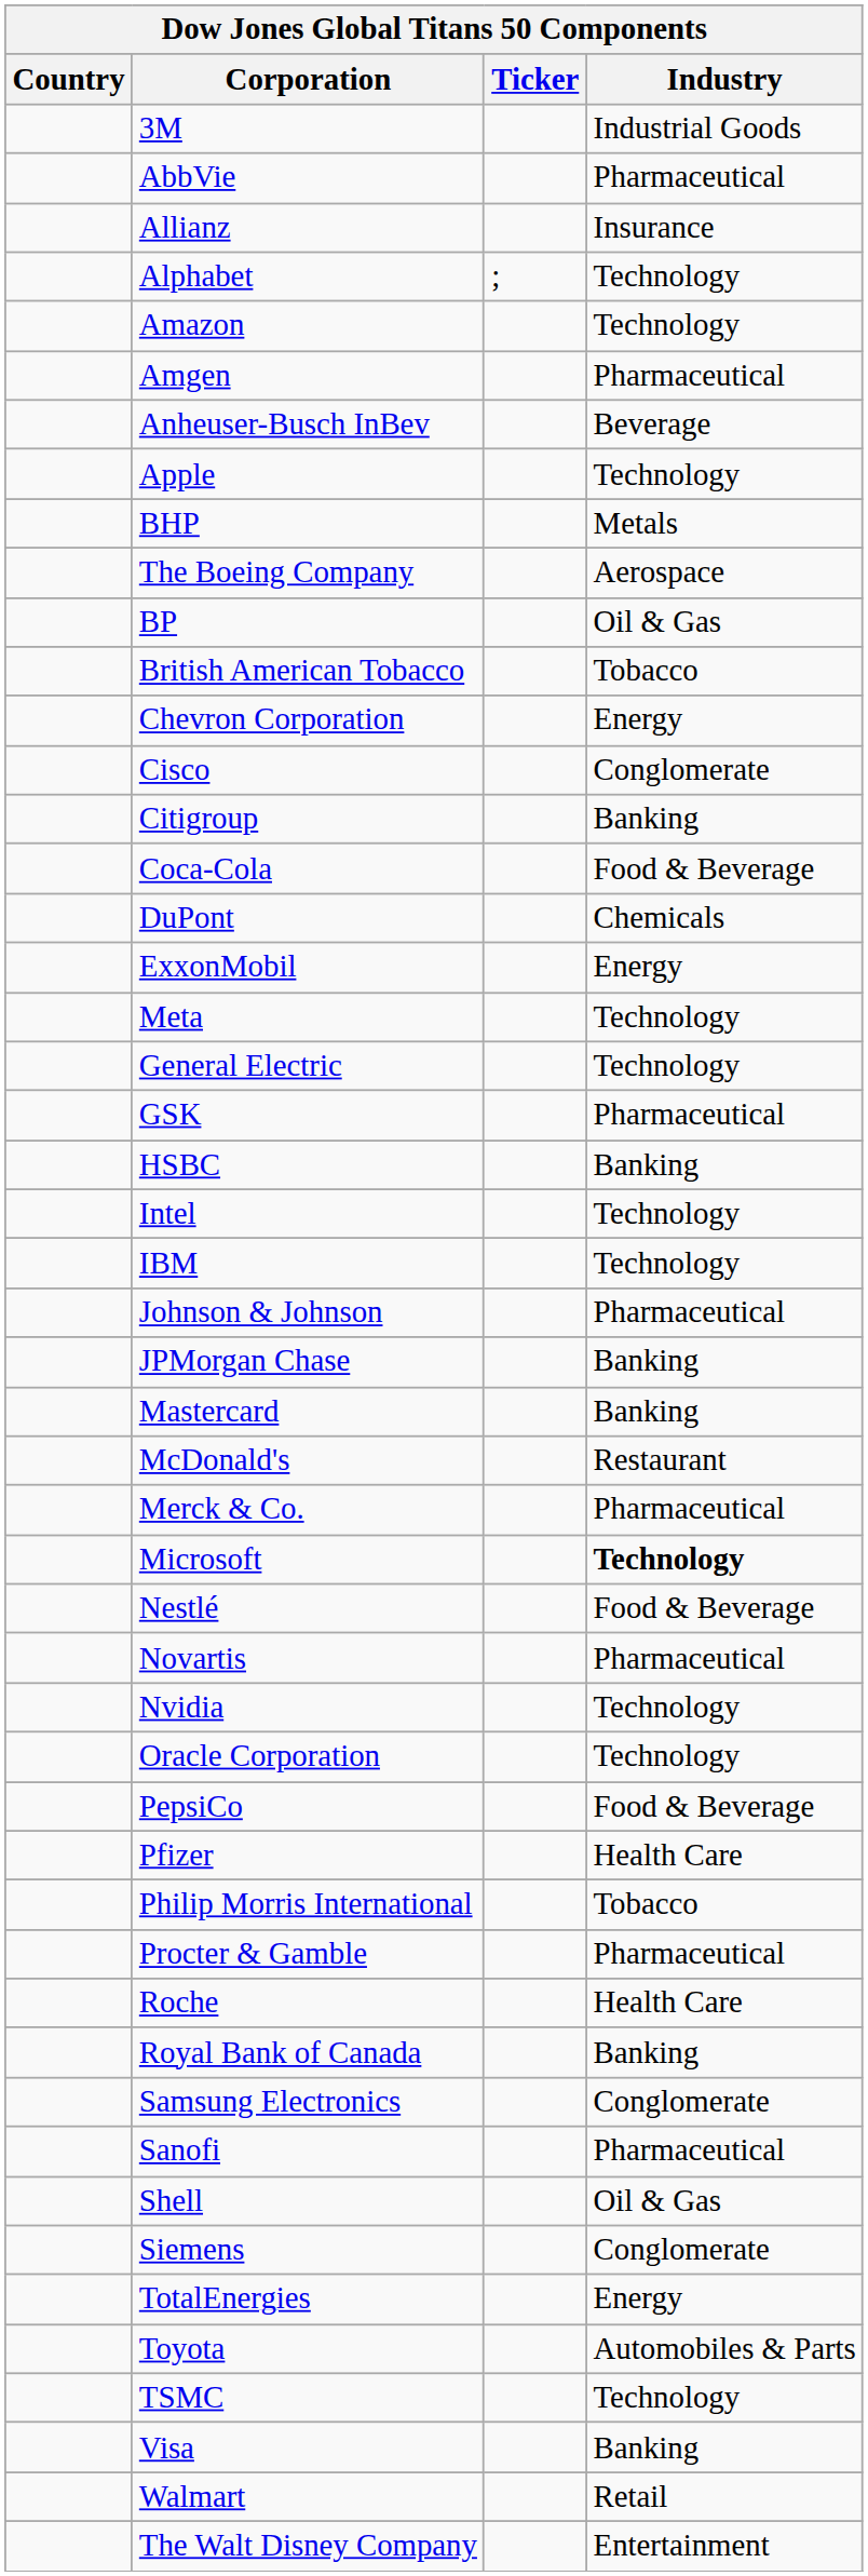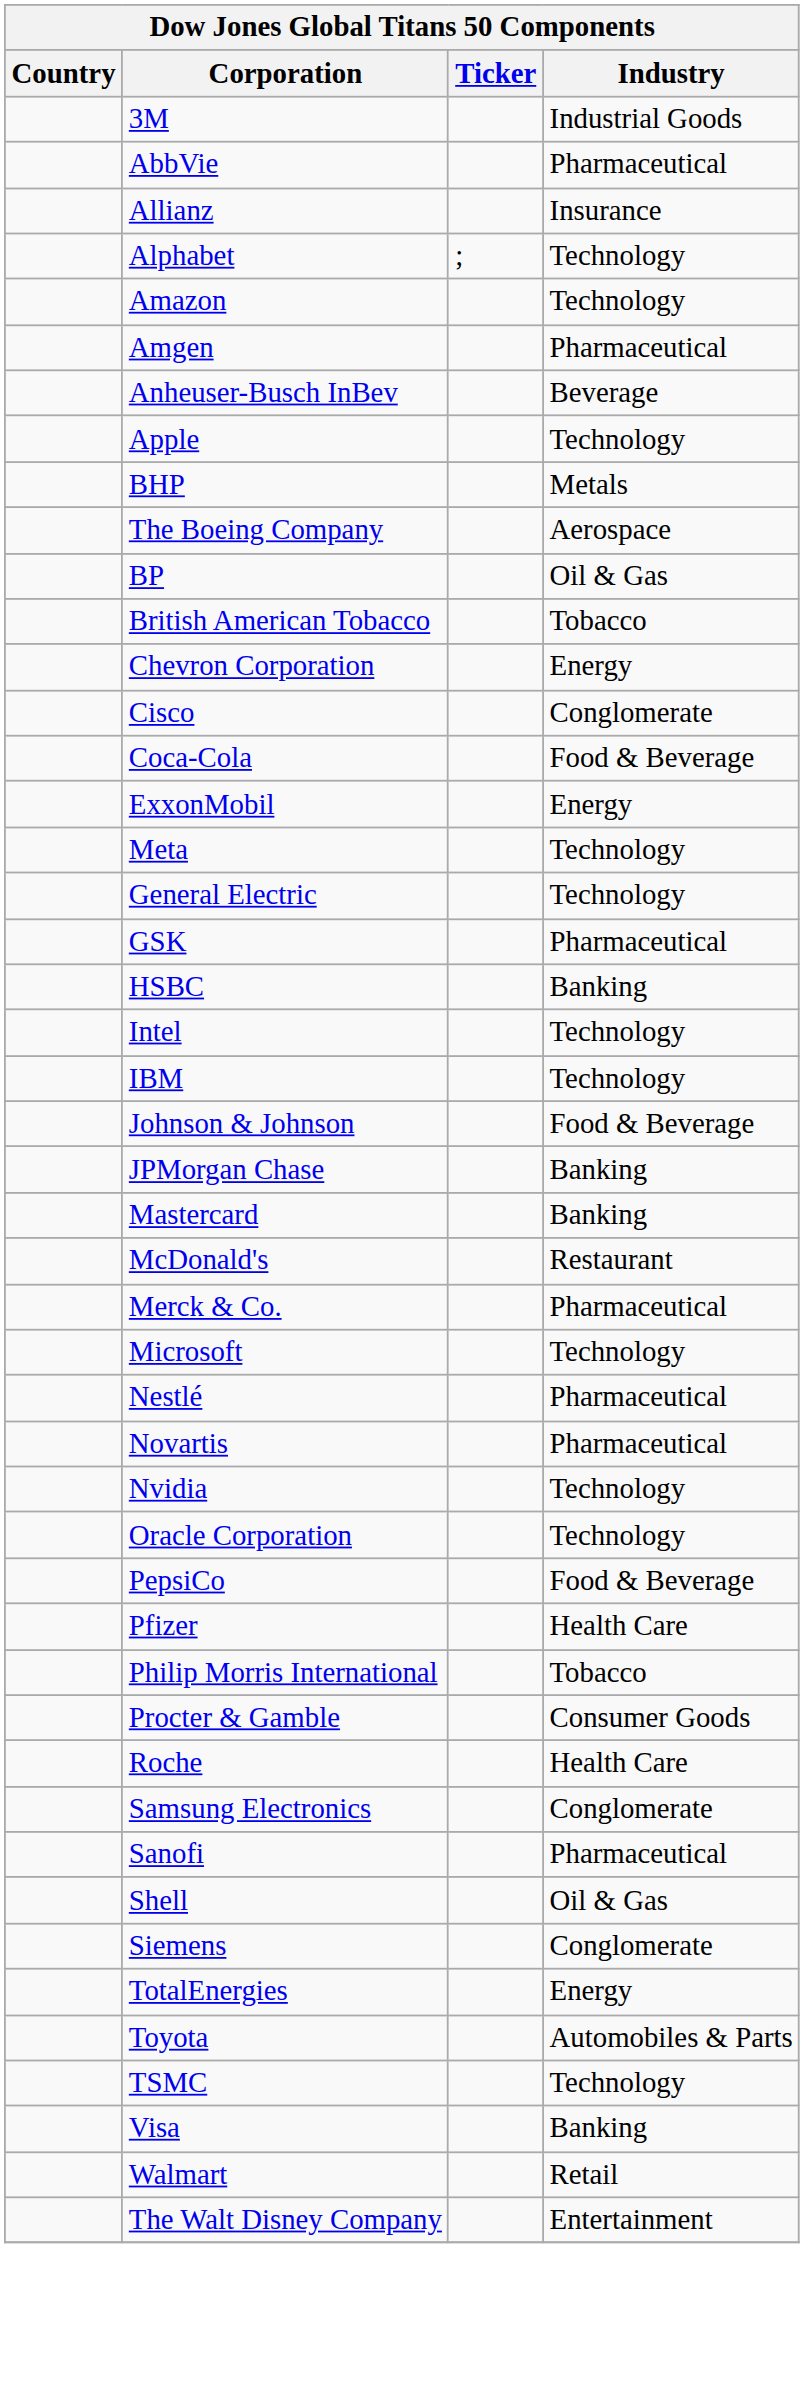 <table class="wikitable sortable" border="1">
 <tr>
 <th colspan="4">Dow Jones Global Titans 50 Components</th>
 </tr>
 <tr>
 <th>Country</th>
 <th>Corporation</th>
 <th><a href='#'>Ticker</a></th>
 <th>Industry</th>
 </tr>
 <tr>
 <td></td>
 <td><a href='#'>3M</a></td>
 <td></td>
 <td>Industrial Goods</td>
 </tr>
 <tr>
 <td></td>
 <td><a href='#'>AbbVie</a></td>
 <td></td>
 <td>Pharmaceutical</td>
 </tr>
 <tr>
 <td></td>
 <td><a href='#'>Allianz</a></td>
 <td></td>
 <td>Insurance</td>
 </tr>
 <tr>
 <td></td>
 <td><a href='#'>Alphabet</a></td>
 <td>; </td>
 <td>Technology</td>
 </tr>
 <tr>
 <td></td>
 <td><a href='#'>Amazon</a></td>
 <td></td>
 <td>Technology</td>
 </tr>
 <tr>
 <td></td>
 <td><a href='#'>Amgen</a></td>
 <td></td>
 <td>Pharmaceutical</td>
 </tr>
 <tr>
 <td></td>
 <td><a href='#'>Anheuser-Busch InBev</a></td>
 <td></td>
 <td>Beverage</td>
 </tr>
 <tr>
 <td></td>
 <td><a href='#'>Apple</a></td>
 <td></td>
 <td>Technology</td>
 </tr>
 <tr>
 <td></td>
 <td><a href='#'>BHP</a></td>
 <td></td>
 <td>Metals</td>
 </tr>
 <tr>
 <td></td>
 <td><a href='#'>The Boeing Company</a></td>
 <td></td>
 <td>Aerospace</td>
 </tr>
 <tr>
 <td></td>
 <td><a href='#'>BP</a></td>
 <td></td>
 <td>Oil & Gas</td>
 </tr>
 <tr>
 <td></td>
 <td><a href='#'>British American Tobacco</a></td>
 <td></td>
 <td>Tobacco</td>
 </tr>
 <tr>
 <td></td>
 <td><a href='#'>Chevron Corporation</a></td>
 <td></td>
 <td>Energy</td>
 </tr>
 <tr>
 <td></td>
 <td><a href='#'>Cisco</a></td>
 <td></td>
 <td>Conglomerate</td>
 </tr>
 <tr>
 <td></td>
-<td><a href='#'>Citigroup</a></td>
-<td></td>
-<td>Banking</td>
-</tr>
-<tr>
-<td></td>
 <td><a href='#'>Coca-Cola</a></td>
 <td></td>
 <td>Food & Beverage</td>
-</tr>
-<tr>
-<td></td>
-<td><a href='#'>DuPont</a></td>
-<td></td>
-<td>Chemicals</td>
 </tr>
 <tr>
 <td></td>
 <td><a href='#'>ExxonMobil</a></td>
 <td></td>
 <td>Energy</td>
 </tr>
 <tr>
 <td></td>
 <td><a href='#'>Meta</a></td>
 <td></td>
 <td>Technology</td>
 </tr>
 <tr>
 <td></td>
 <td><a href='#'>General Electric</a></td>
 <td></td>
 <td>Technology</td>
 </tr>
 <tr>
 <td></td>
 <td><a href='#'>GSK</a></td>
 <td></td>
 <td>Pharmaceutical</td>
 </tr>
 <tr>
 <td></td>
 <td><a href='#'>HSBC</a></td>
 <td></td>
 <td>Banking</td>
 </tr>
 <tr>
 <td></td>
 <td><a href='#'>Intel</a></td>
 <td></td>
 <td>Technology</td>
 </tr>
 <tr>
 <td></td>
 <td><a href='#'>IBM</a></td>
 <td></td>
 <td>Technology</td>
 </tr>
 <tr>
 <td></td>
 <td><a href='#'>Johnson & Johnson</a></td>
 <td></td>
-<td>Pharmaceutical</td>
+<td>Food & Beverage</td>
 </tr>
 <tr>
 <td></td>
 <td><a href='#'>JPMorgan Chase</a></td>
 <td></td>
 <td>Banking</td>
 </tr>
 <tr>
 <td></td>
 <td><a href='#'>Mastercard</a></td>
 <td></td>
 <td>Banking</td>
 </tr>
 <tr>
 <td></td>
 <td><a href='#'>McDonald's</a></td>
 <td></td>
 <td>Restaurant</td>
 </tr>
 <tr>
 <td></td>
 <td><a href='#'>Merck & Co.</a></td>
 <td></td>
 <td>Pharmaceutical</td>
 </tr>
 <tr>
 <td></td>
 <td><a href='#'>Microsoft</a></td>
 <td></td>
-<td><strong>Technology</strong></td>
+<td>Technology</td>
 </tr>
 <tr>
 <td></td>
 <td><a href='#'>Nestlé</a></td>
 <td></td>
-<td>Food & Beverage</td>
+<td>Pharmaceutical</td>
 </tr>
 <tr>
 <td></td>
 <td><a href='#'>Novartis</a></td>
 <td></td>
 <td>Pharmaceutical</td>
 </tr>
 <tr>
 <td></td>
 <td><a href='#'>Nvidia</a></td>
 <td></td>
 <td>Technology</td>
 </tr>
 <tr>
 <td></td>
 <td><a href='#'>Oracle Corporation</a></td>
 <td></td>
 <td>Technology</td>
 </tr>
 <tr>
 <td></td>
 <td><a href='#'>PepsiCo</a></td>
 <td></td>
 <td>Food & Beverage</td>
 </tr>
 <tr>
 <td></td>
 <td><a href='#'>Pfizer</a></td>
 <td></td>
 <td>Health Care</td>
 </tr>
 <tr>
 <td></td>
 <td><a href='#'>Philip Morris International</a></td>
 <td></td>
 <td>Tobacco</td>
 </tr>
 <tr>
 <td></td>
 <td><a href='#'>Procter & Gamble</a></td>
 <td></td>
-<td>Pharmaceutical</td>
+<td>Consumer Goods</td>
 </tr>
 <tr>
 <td></td>
 <td><a href='#'>Roche</a></td>
 <td></td>
 <td>Health Care</td>
-</tr>
-<tr>
-<td></td>
-<td><a href='#'>Royal Bank of Canada</a></td>
-<td></td>
-<td>Banking</td>
 </tr>
 <tr>
 <td></td>
 <td><a href='#'>Samsung Electronics</a></td>
 <td></td>
 <td>Conglomerate</td>
 </tr>
 <tr>
 <td></td>
 <td><a href='#'>Sanofi</a></td>
 <td></td>
 <td>Pharmaceutical</td>
 </tr>
 <tr>
 <td></td>
 <td><a href='#'>Shell</a></td>
 <td></td>
 <td>Oil & Gas</td>
 </tr>
 <tr>
 <td></td>
 <td><a href='#'>Siemens</a></td>
 <td></td>
 <td>Conglomerate</td>
 </tr>
 <tr>
 <td></td>
 <td><a href='#'>TotalEnergies</a></td>
 <td></td>
 <td>Energy</td>
 </tr>
 <tr>
 <td></td>
 <td><a href='#'>Toyota</a></td>
 <td></td>
 <td>Automobiles & Parts</td>
 </tr>
 <tr>
 <td></td>
 <td><a href='#'>TSMC</a></td>
 <td></td>
 <td>Technology</td>
 </tr>
 <tr>
 <td></td>
 <td><a href='#'>Visa</a></td>
 <td></td>
 <td>Banking</td>
 </tr>
 <tr>
 <td></td>
 <td><a href='#'>Walmart</a></td>
 <td></td>
 <td>Retail</td>
 </tr>
 <tr>
 <td></td>
 <td><a href='#'>The Walt Disney Company</a></td>
 <td></td>
 <td>Entertainment</td>
 </tr>
 <tr>
 </tr>
 </table>
